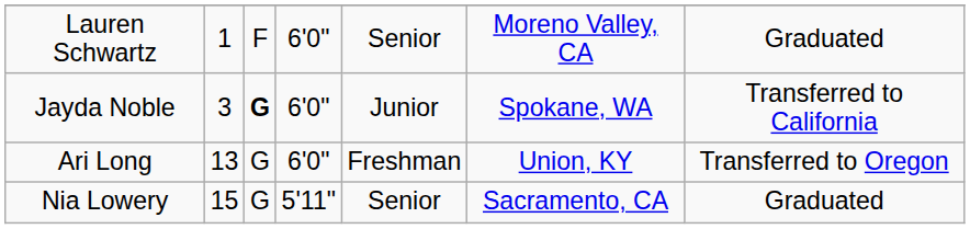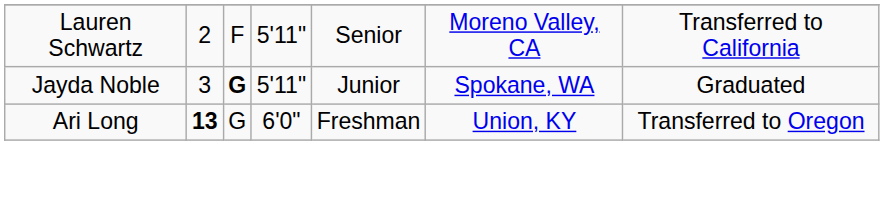 <table class="wikitable sortable" style="text-align: center">
 <tr align=center>
 </tr>
 <tr>
 <td>Lauren Schwartz</td>
-<td>1</td>
+<td>2</td>
 <td>F</td>
-<td>6'0"</td>
+<td>5'11"</td>
 <td>Senior</td>
 <td><a href='#'>Moreno Valley, CA</a></td>
-<td>Graduated</td>
+<td>Transferred to <a href='#'>California</a></td>
 </tr>
 <tr>
 <td>Jayda Noble</td>
 <td>3</td>
 <td><strong>G</strong></td>
-<td>6'0"</td>
+<td>5'11"</td>
 <td>Junior</td>
 <td><a href='#'>Spokane, WA</a></td>
-<td>Transferred to <a href='#'>California</a></td>
+<td>Graduated</td>
 </tr>
 <tr>
 <td>Ari Long</td>
-<td>13</td>
+<td><strong>13</strong></td>
 <td>G</td>
 <td>6'0"</td>
 <td>Freshman</td>
 <td><a href='#'>Union, KY</a></td>
 <td>Transferred to <a href='#'>Oregon</a></td>
 </tr>
-<tr>
-<td>Nia Lowery</td>
-<td>15</td>
-<td>G</td>
-<td>5'11"</td>
-<td> Senior</td>
-<td><a href='#'>Sacramento, CA</a></td>
-<td>Graduated</td>
-</tr>
 </table>
